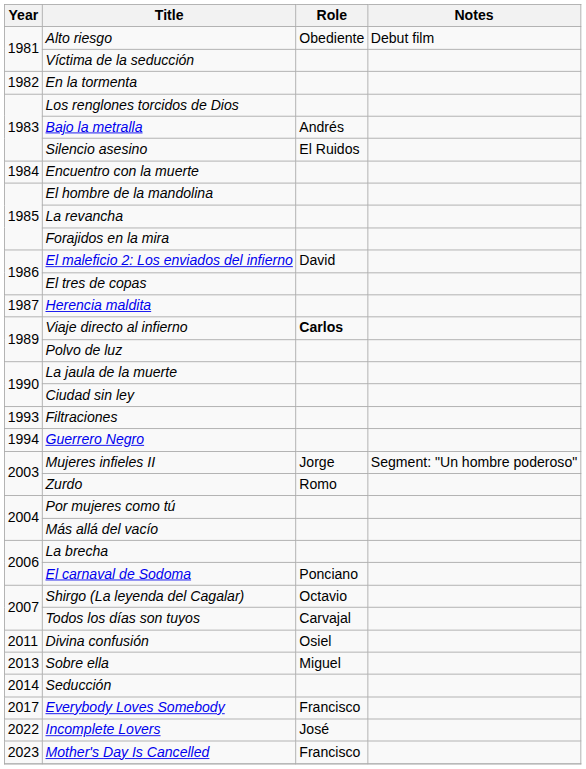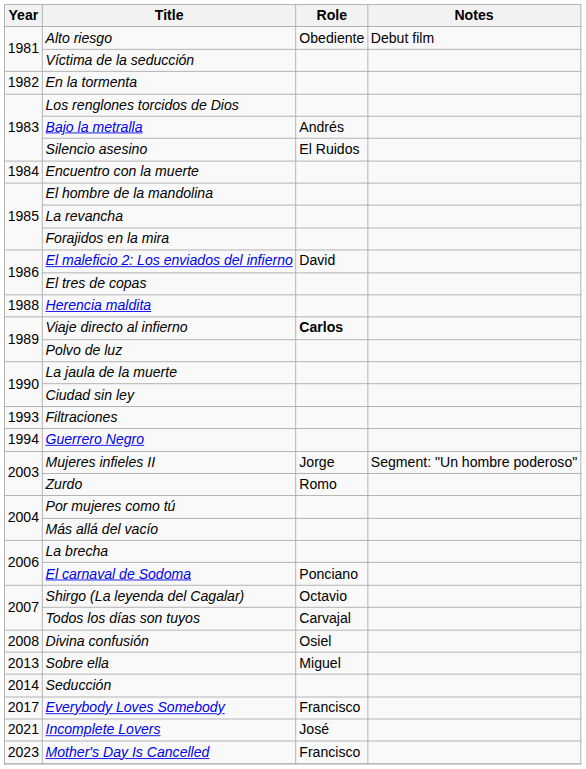 <table class="wikitable sortable">
 <tr>
 <th>Year</th>
 <th>Title</th>
 <th>Role</th>
 <th>Notes</th>
 </tr>
 <tr>
 <td rowspan="2">1981</td>
 <td><em>Alto riesgo</em></td>
 <td>Obediente</td>
 <td>Debut film</td>
 </tr>
 <tr>
 <td><em>Víctima de la seducción</em></td>
 <td></td>
 <td></td>
 </tr>
 <tr>
 <td>1982</td>
 <td><em>En la tormenta</em></td>
 <td></td>
 <td></td>
 </tr>
 <tr>
 <td rowspan="3">1983</td>
 <td><em>Los renglones torcidos de Dios</em></td>
 <td></td>
 <td></td>
 </tr>
 <tr>
 <td><em><a href='#'>Bajo la metralla</a></em></td>
 <td>Andrés</td>
 <td></td>
 </tr>
 <tr>
 <td><em>Silencio asesino</em></td>
 <td>El Ruidos</td>
 <td></td>
 </tr>
 <tr>
 <td>1984</td>
 <td><em>Encuentro con la muerte</em></td>
 <td></td>
 <td></td>
 </tr>
 <tr>
 <td rowspan="3">1985</td>
 <td><em>El hombre de la mandolina</em></td>
 <td></td>
 <td></td>
 </tr>
 <tr>
 <td><em>La revancha</em></td>
 <td></td>
 <td></td>
 </tr>
 <tr>
 <td><em>Forajidos en la mira</em></td>
 <td></td>
 <td></td>
 </tr>
 <tr>
 <td rowspan="2">1986</td>
 <td><em><a href='#'>El maleficio 2: Los enviados del infierno</a></em></td>
 <td>David</td>
 <td></td>
 </tr>
 <tr>
 <td><em>El tres de copas</em></td>
 <td></td>
 <td></td>
 </tr>
 <tr>
-<td>1987</td>
+<td>1988</td>
 <td><em><a href='#'>Herencia maldita</a></em></td>
 <td></td>
 <td></td>
 </tr>
 <tr>
 <td rowspan="2">1989</td>
 <td><em>Viaje directo al infierno</em></td>
 <td><strong>Carlos</strong></td>
 <td></td>
 </tr>
 <tr>
 <td><em>Polvo de luz</em></td>
 <td></td>
 <td></td>
 </tr>
 <tr>
 <td rowspan="2">1990</td>
 <td><em>La jaula de la muerte</em></td>
 <td></td>
 <td></td>
 </tr>
 <tr>
 <td><em>Ciudad sin ley</em></td>
 <td></td>
 <td></td>
 </tr>
 <tr>
 <td>1993</td>
 <td><em>Filtraciones</em></td>
 <td></td>
 <td></td>
 </tr>
 <tr>
 <td>1994</td>
 <td><em><a href='#'>Guerrero Negro</a></em></td>
 <td></td>
 <td></td>
 </tr>
 <tr>
 <td rowspan="2">2003</td>
 <td><em>Mujeres infieles II</em></td>
 <td>Jorge</td>
 <td>Segment: "Un hombre poderoso"</td>
 </tr>
 <tr>
 <td><em>Zurdo</em></td>
 <td>Romo</td>
 <td></td>
 </tr>
 <tr>
 <td rowspan="2">2004</td>
 <td><em>Por mujeres como tú</em></td>
 <td></td>
 <td></td>
 </tr>
 <tr>
 <td><em>Más allá del vacío</em></td>
 <td></td>
 <td></td>
 </tr>
 <tr>
 <td rowspan="2">2006</td>
 <td><em>La brecha</em></td>
 <td></td>
 <td></td>
 </tr>
 <tr>
 <td><em><a href='#'>El carnaval de Sodoma</a></em></td>
 <td>Ponciano</td>
 <td></td>
 </tr>
 <tr>
 <td rowspan="2">2007</td>
 <td><em>Shirgo (La leyenda del Cagalar)</em></td>
 <td>Octavio</td>
 <td></td>
 </tr>
 <tr>
 <td><em>Todos los días son tuyos</em></td>
 <td>Carvajal</td>
 <td></td>
 </tr>
 <tr>
-<td>2011</td>
+<td>2008</td>
 <td><em>Divina confusión</em></td>
 <td>Osiel</td>
 <td></td>
 </tr>
 <tr>
 <td>2013</td>
 <td><em>Sobre ella</em></td>
 <td>Miguel</td>
 <td></td>
 </tr>
 <tr>
 <td>2014</td>
 <td><em>Seducción</em></td>
 <td></td>
 <td></td>
 </tr>
 <tr>
 <td>2017</td>
 <td><em><a href='#'>Everybody Loves Somebody</a></em></td>
 <td>Francisco</td>
 <td></td>
 </tr>
 <tr>
-<td>2022</td>
+<td>2021</td>
 <td><em><a href='#'>Incomplete Lovers</a></em></td>
 <td>José</td>
 <td></td>
 </tr>
 <tr>
 <td>2023</td>
 <td><em><a href='#'>Mother's Day Is Cancelled</a></em></td>
 <td>Francisco</td>
 <td></td>
 </tr>
 <tr>
 </tr>
 </table>
